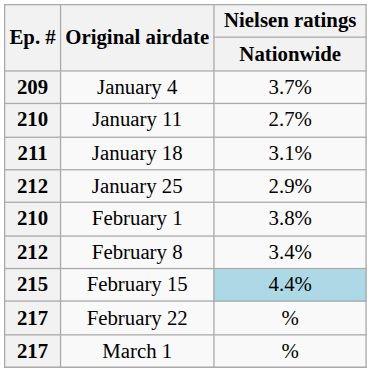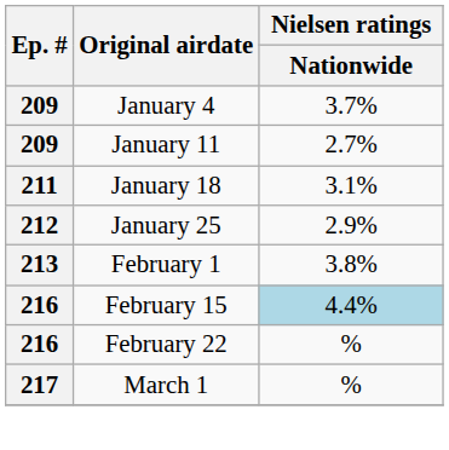 <table class="wikitable" style="text-align:center;">
 <tr>
 <th rowspan=2style= width:40px;>Ep. #</th>
 <th rowspan=2style=width:135px;>Original airdate</th>
 <th width=110><strong>Nielsen ratings</strong></th>
 </tr>
 <tr>
 <th><strong>Nationwide</strong></th>
 </tr>
 <tr>
 <th>209</th>
 <td>January 4</td>
 <td>3.7%</td>
 </tr>
 <tr>
-<th>210</th>
+<th>209</th>
 <td>January 11</td>
 <td>2.7%</td>
 </tr>
 <tr>
 <th>211</th>
 <td>January 18</td>
 <td>3.1%</td>
 </tr>
 <tr>
 <th>212</th>
 <td>January 25</td>
 <td>2.9%</td>
 </tr>
 <tr>
-<th>210</th>
+<th>213</th>
 <td>February 1</td>
 <td>3.8%</td>
 </tr>
 <tr>
-<th>212</th>
-<td>February 8</td>
-<td>3.4%</td>
-</tr>
-<tr>
-<th>215</th>
+<th>216</th>
 <td>February 15</td>
 <td style="background: lightblue;">4.4%</td>
 </tr>
 <tr>
-<th>217</th>
+<th>216</th>
 <td>February 22</td>
 <td>%</td>
 </tr>
 <tr>
 <th>217</th>
 <td>March 1</td>
 <td>%</td>
 </tr>
 <tr>
 </tr>
 </table>
